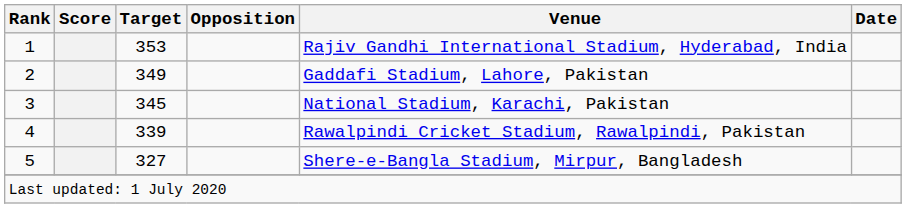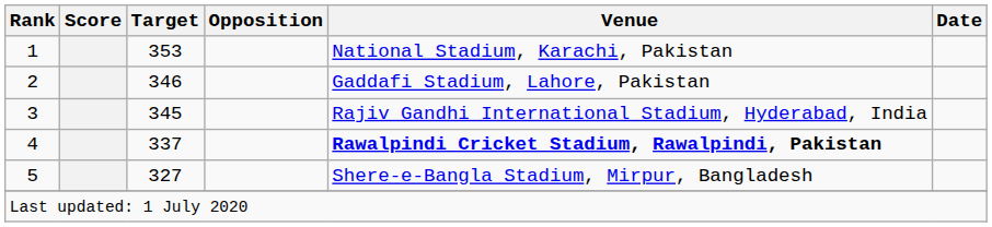 <table class="wikitable plainrowheaders sortable">
 <tr>
 <th scope=col>Rank</th>
 <th scope=col>Score</th>
 <th scope=col>Target</th>
 <th scope=col>Opposition</th>
 <th scope=col>Venue</th>
 <th scope=col>Date</th>
 </tr>
 <tr>
 <td align=center>1</td>
 <th scope=row style=text-align:center;></th>
 <td align=center>353</td>
 <td></td>
-<td><a href='#'>Rajiv Gandhi International Stadium</a>, <a href='#'>Hyderabad</a>, India</td>
+<td><a href='#'>National Stadium</a>, <a href='#'>Karachi</a>, Pakistan</td>
 <td></td>
 </tr>
 <tr>
 <td align=center>2</td>
 <th scope=row style=text-align:center;></th>
-<td align=center>349</td>
+<td align=center>346</td>
 <td></td>
 <td><a href='#'>Gaddafi Stadium</a>, <a href='#'>Lahore</a>, Pakistan</td>
 <td></td>
 </tr>
 <tr>
 <td align=center>3</td>
 <th scope=row style=text-align:center;></th>
 <td align=center>345</td>
 <td></td>
-<td><a href='#'>National Stadium</a>, <a href='#'>Karachi</a>, Pakistan</td>
+<td><a href='#'>Rajiv Gandhi International Stadium</a>, <a href='#'>Hyderabad</a>, India</td>
 <td></td>
 </tr>
 <tr>
 <td align=center>4</td>
 <th scope=row style=text-align:center;></th>
-<td align=center>339</td>
+<td align=center>337</td>
 <td></td>
-<td><a href='#'>Rawalpindi Cricket Stadium</a>, <a href='#'>Rawalpindi</a>, Pakistan</td>
+<td><strong><a href='#'>Rawalpindi Cricket Stadium</a>, <a href='#'>Rawalpindi</a>, Pakistan</strong></td>
 <td></td>
 </tr>
 <tr>
 <td align=center>5</td>
 <th scope=row style=text-align:center;></th>
 <td align=center>327</td>
 <td></td>
 <td><a href='#'>Shere-e-Bangla Stadium</a>, <a href='#'>Mirpur</a>, Bangladesh</td>
 <td></td>
 </tr>
 <tr>
 </tr>
 <tr class=sortbottom>
 <td colspan=6><small>Last updated: 1 July 2020</small></td>
 </tr>
 </table>
